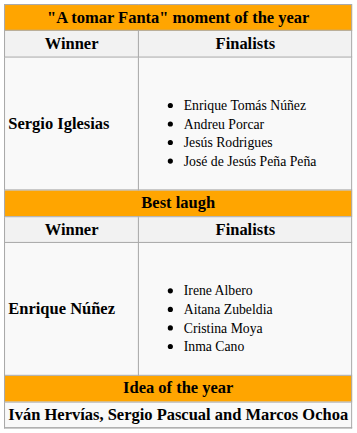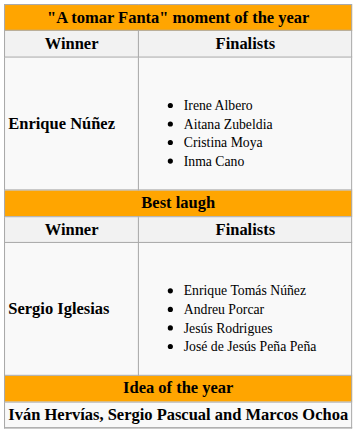 <table class="wikitable">
 <tr>
 <td colspan="2" bgcolor=Orange align=center><strong>"A tomar Fanta" moment of the year</strong></td>
+</tr>
+<tr>
+<th>Winner</th>
+<th>Finalists</th>
+</tr>
+<tr>
+<td><strong>Enrique Núñez</strong></td>
+<td><br><ul><li><small>Irene Albero</small></li><li><small>Aitana Zubeldia</small></li><li><small>Cristina Moya</small></li><li><small>Inma Cano</small></li></ul></td>
+</tr>
+<tr>
+<td colspan="2" bgcolor=Orange align=center><strong>Best laugh</strong></td>
 </tr>
 <tr>
 <th>Winner</th>
 <th>Finalists</th>
 </tr>
 <tr>
 <td><strong>Sergio Iglesias</strong></td>
 <td><br><ul><li><small>Enrique Tomás Núñez</small></li><li><small>Andreu Porcar</small></li><li><small>Jesús Rodrigues</small></li><li><small>José de Jesús Peña Peña</small></li></ul></td>
 </tr>
 <tr>
-<td colspan="2" bgcolor=Orange align=center><strong>Best laugh</strong></td>
-</tr>
-<tr>
-<th>Winner</th>
-<th>Finalists</th>
-</tr>
-<tr>
-<td><strong>Enrique Núñez</strong></td>
-<td><br><ul><li><small>Irene Albero</small></li><li><small>Aitana Zubeldia</small></li><li><small>Cristina Moya</small></li><li><small>Inma Cano</small></li></ul></td>
-</tr>
-<tr>
 <td colspan="2" bgcolor=Orange align=center><strong>Idea of the year</strong></td>
 </tr>
 <tr>
 <td align="center" colspan="2"><strong>Iván Hervías, Sergio Pascual and Marcos Ochoa <br> </strong></td>
 </tr>
 <tr>
 </tr>
 </table>
